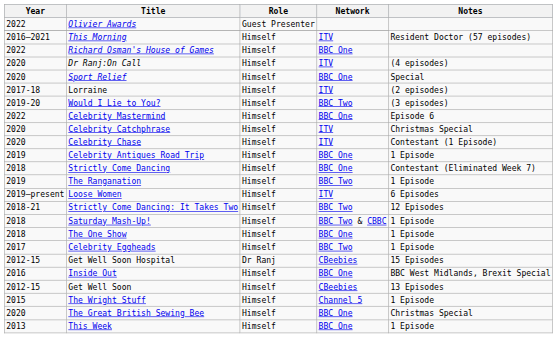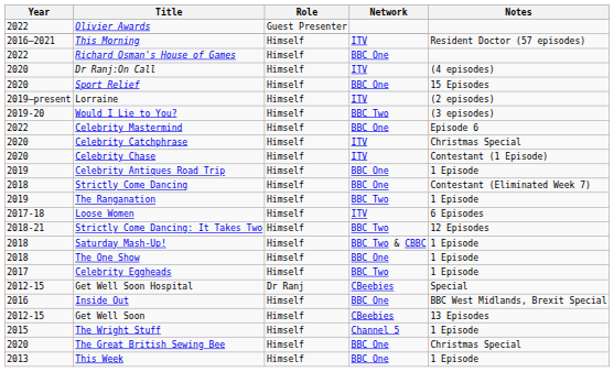 <table class="wikitable sortable">
 <tr style="background:#b0c4de; text-align:center;">
 <th>Year</th>
 <th>Title</th>
 <th>Role</th>
 <th>Network</th>
 <th class="unsortable">Notes</th>
 </tr>
 <tr>
 <td>2022</td>
 <td><em><a href='#'>Olivier Awards</a></em></td>
 <td>Guest Presenter</td>
 <td></td>
 </tr>
 <tr>
 </tr>
 <tr 2021||>
 </tr>
 <tr>
 </tr>
 <tr 2021|| >
 </tr>
 <tr>
 <td>2016–2021</td>
 <td><em><a href='#'>This Morning</a></em></td>
 <td>Himself</td>
 <td><a href='#'>ITV</a></td>
 <td>Resident Doctor (57 episodes)</td>
 </tr>
 <tr>
 <td>2022</td>
 <td><em><a href='#'>Richard Osman's House of Games</a></em></td>
 <td>Himself</td>
 <td><a href='#'>BBC One</a></td>
 </tr>
 <tr>
 <td>2020</td>
 <td><em>Dr Ranj:On Call</em></td>
 <td>Himself</td>
 <td><a href='#'>ITV</a></td>
 <td>(4 episodes)</td>
 </tr>
 <tr>
 <td>2020</td>
 <td><em><a href='#'>Sport Relief</a></em></td>
 <td>Himself</td>
 <td><a href='#'>BBC One</a></td>
-<td>Special</td>
+<td>15 Episodes</td>
 </tr>
 <tr>
-<td>2017-18</td>
+<td>2019–present</td>
 <td>Lorraine<em></td>
 <td>Himself</td>
 <td><a href='#'>ITV</a></td>
 <td>(2 episodes)</td>
 </tr>
 <tr>
 <td>2019-20</td>
 <td></em><a href='#'>Would I Lie to You?</a><em></td>
 <td>Himself</td>
 <td><a href='#'>BBC Two</a></td>
 <td>(3 episodes)</td>
 </tr>
 <tr>
 <td>2022</td>
 <td></em><a href='#'>Celebrity Mastermind</a><em></td>
 <td>Himself</td>
 <td><a href='#'>BBC One</a></td>
 <td>Episode 6</td>
 </tr>
 <tr>
 <td>2020</td>
 <td></em><a href='#'>Celebrity Catchphrase</a><em></td>
 <td>Himself</td>
 <td><a href='#'>ITV</a></td>
 <td>Christmas Special</td>
 </tr>
 <tr>
 <td>2020</td>
 <td></em><a href='#'>Celebrity Chase</a><em></td>
 <td>Himself</td>
 <td><a href='#'>ITV</a></td>
 <td>Contestant (1 Episode)</td>
 </tr>
 <tr>
 <td>2019</td>
 <td></em><a href='#'>Celebrity Antiques Road Trip</a><em></td>
 <td>Himself</td>
 <td><a href='#'>BBC One</a></td>
 <td>1 Episode</td>
 </tr>
 <tr>
 <td>2018</td>
 <td></em><a href='#'>Strictly Come Dancing</a><em></td>
 <td>Himself</td>
 <td><a href='#'>BBC One</a></td>
 <td>Contestant (Eliminated Week 7)</td>
 </tr>
 <tr>
 <td>2019</td>
 <td></em> <a href='#'>The Ranganation</a><em></td>
 <td>Himself</td>
 <td><a href='#'>BBC Two</a></td>
 <td>1 Episode</td>
 </tr>
 <tr>
-<td>2019–present</td>
+<td>2017-18</td>
 <td></em><a href='#'>Loose Women</a><em></td>
 <td>Himself</td>
 <td><a href='#'>ITV</a></td>
 <td>6 Episodes</td>
 </tr>
 <tr>
 <td>2018-21</td>
 <td></em><a href='#'>Strictly Come Dancing: It Takes Two</a><em></td>
 <td>Himself</td>
 <td><a href='#'>BBC Two</a></td>
 <td>12 Episodes</td>
 </tr>
 <tr>
 <td>2018</td>
 <td></em><a href='#'>Saturday Mash-Up!</a><em></td>
 <td>Himself</td>
 <td><a href='#'>BBC Two</a> & <a href='#'>CBBC</a></td>
 <td>1 Episode</td>
 </tr>
 <tr>
 <td>2018</td>
 <td></em><a href='#'>The One Show</a><em></td>
 <td>Himself</td>
 <td><a href='#'>BBC One</a></td>
 <td>1 Episode</td>
 </tr>
 <tr>
 <td>2017</td>
 <td></em><a href='#'>Celebrity Eggheads</a><em></td>
 <td>Himself</td>
 <td><a href='#'>BBC Two</a></td>
 <td>1 Episode</td>
 </tr>
 <tr>
 <td>2012-15</td>
 <td></em>Get Well Soon Hospital<em></td>
 <td>Dr Ranj</td>
 <td><a href='#'>CBeebies</a></td>
-<td>15 Episodes</td>
+<td>Special</td>
 </tr>
 <tr>
 <td>2016</td>
 <td></em><a href='#'>Inside Out</a><em></td>
 <td>Himself</td>
 <td><a href='#'>BBC One</a></td>
 <td>BBC West Midlands, Brexit Special</td>
 </tr>
 <tr>
 <td>2012-15</td>
 <td></em>Get Well Soon<em></td>
 <td>Himself</td>
 <td><a href='#'>CBeebies</a></td>
 <td>13 Episodes</td>
 </tr>
 <tr>
 <td>2015</td>
 <td></em><a href='#'>The Wright Stuff</a><em></td>
 <td>Himself</td>
 <td><a href='#'>Channel 5</a></td>
 <td>1 Episode</td>
 </tr>
 <tr>
 <td>2020</td>
 <td></em><a href='#'>The Great British Sewing Bee</a><em></td>
 <td>Himself</td>
 <td><a href='#'>BBC One</a></td>
 <td>Christmas Special</td>
 </tr>
 <tr>
 <td>2013</td>
 <td></em><a href='#'>This Week</a><em></td>
 <td>Himself</td>
 <td><a href='#'>BBC One</a></td>
 <td>1 Episode</td>
 </tr>
 </table>
